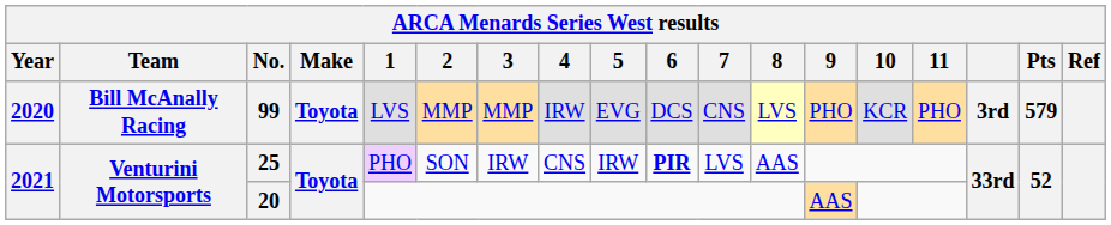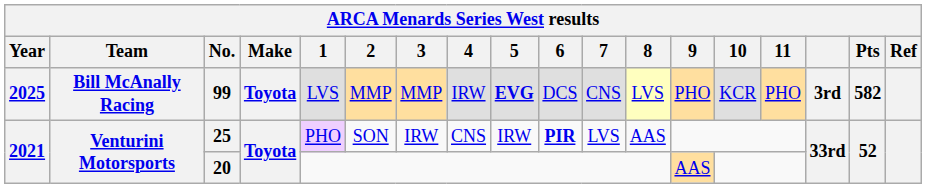 <table class="wikitable" style="text-align:center; font-size:75%">
 <tr>
 <th colspan=18><a href='#'>ARCA Menards Series West</a> results</th>
 </tr>
 <tr>
 <th>Year</th>
 <th>Team</th>
 <th>No.</th>
 <th>Make</th>
 <th>1</th>
 <th>2</th>
 <th>3</th>
 <th>4</th>
 <th>5</th>
 <th>6</th>
 <th>7</th>
 <th>8</th>
 <th>9</th>
 <th>10</th>
 <th>11</th>
 <th></th>
 <th>Pts</th>
 <th>Ref</th>
 </tr>
 <tr>
-<th><a href='#'>2020</a></th>
+<th><a href='#'>2025</a></th>
 <th><a href='#'>Bill McAnally Racing</a></th>
 <th>99</th>
 <th><a href='#'>Toyota</a></th>
 <td style="background:#DFDFDF;"><a href='#'>LVS</a><br></td>
 <td style="background:#FFDF9F;"><a href='#'>MMP</a><br></td>
 <td style="background:#FFDF9F;"><a href='#'>MMP</a><br></td>
 <td style="background:#DFDFDF;"><a href='#'>IRW</a><br></td>
-<td style="background:#DFDFDF;"><a href='#'>EVG</a><br></td>
+<td style="background:#DFDFDF;"><strong><a href='#'>EVG</a><br></strong></td>
 <td style="background:#DFDFDF;"><a href='#'>DCS</a><br></td>
 <td style="background:#DFDFDF;"><a href='#'>CNS</a><br></td>
 <td style="background:#FFFFBF;"><a href='#'>LVS</a><br></td>
 <td style="background:#FFDF9F;"><a href='#'>PHO</a><br></td>
 <td style="background:#DFDFDF;"><a href='#'>KCR</a><br></td>
 <td style="background:#FFDF9F;"><a href='#'>PHO</a><br></td>
 <th>3rd</th>
-<th>579</th>
+<th>582</th>
 <th></th>
 </tr>
 <tr>
 <th rowspan=2><a href='#'>2021</a></th>
 <th rowspan=2><a href='#'>Venturini Motorsports</a></th>
 <th>25</th>
 <th rowspan=2><a href='#'>Toyota</a></th>
 <td style="background:#EFCFFF;"><a href='#'>PHO</a><br></td>
 <td><a href='#'>SON</a></td>
 <td><a href='#'>IRW</a></td>
 <td><a href='#'>CNS</a></td>
 <td><a href='#'>IRW</a></td>
 <td><strong><a href='#'>PIR</a></strong></td>
 <td><a href='#'>LVS</a></td>
 <td><a href='#'>AAS</a></td>
 <td colspan=3></td>
 <th rowspan=2>33rd</th>
 <th rowspan=2>52</th>
 <th rowspan=2></th>
 </tr>
 <tr>
 <th>20</th>
 <td colspan=8></td>
 <td style="background:#FFDF9F;"><a href='#'>AAS</a><br></td>
 <td colspan=2></td>
 </tr>
 </table>
